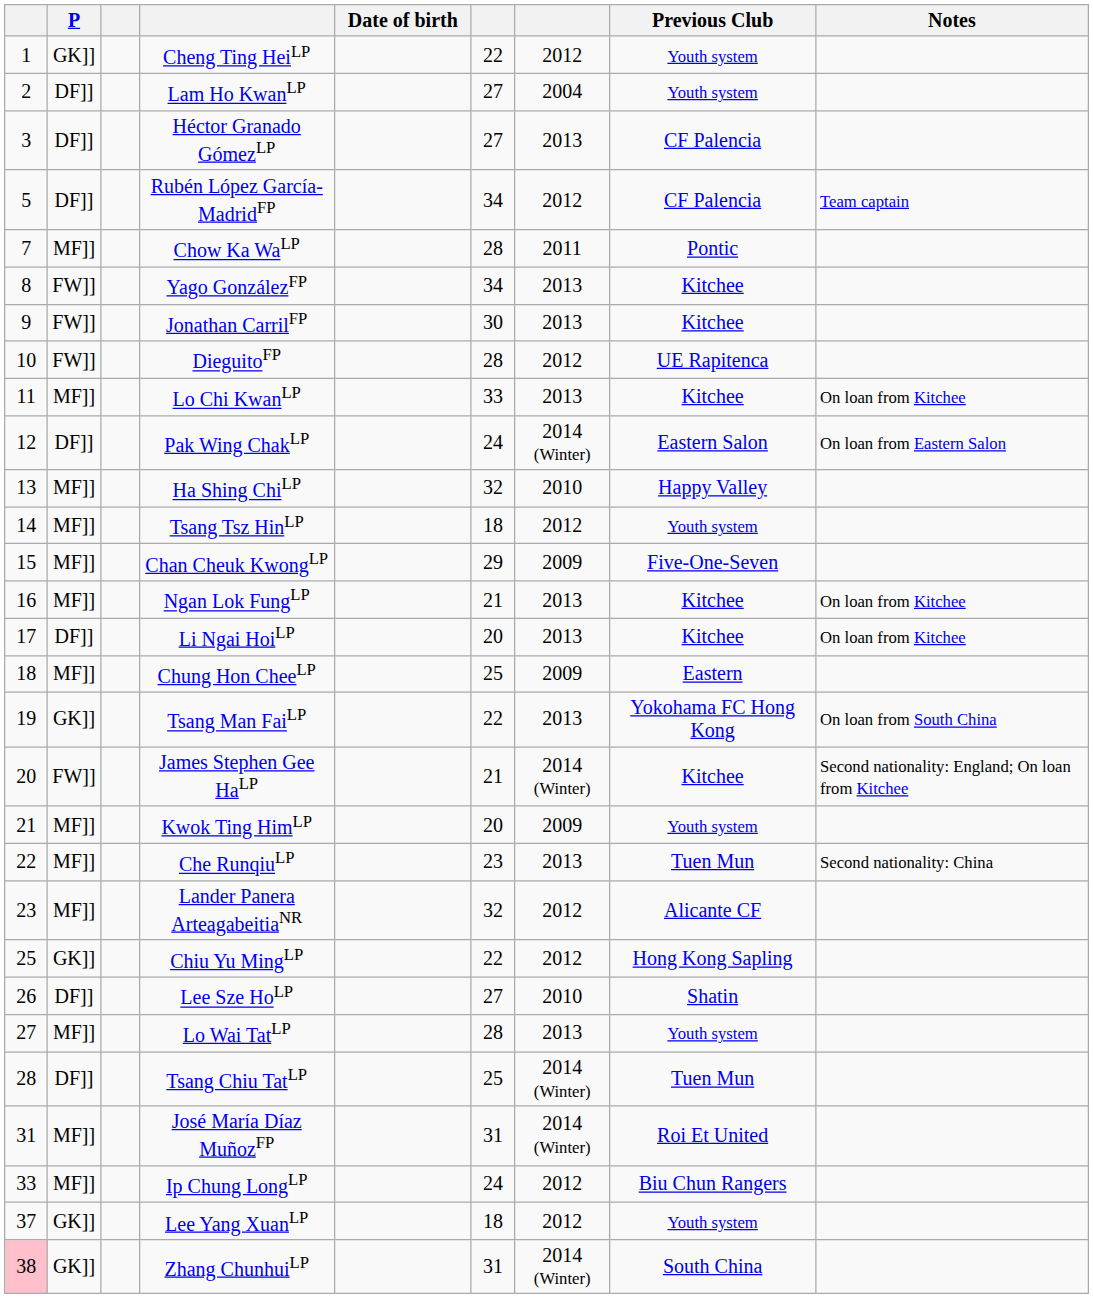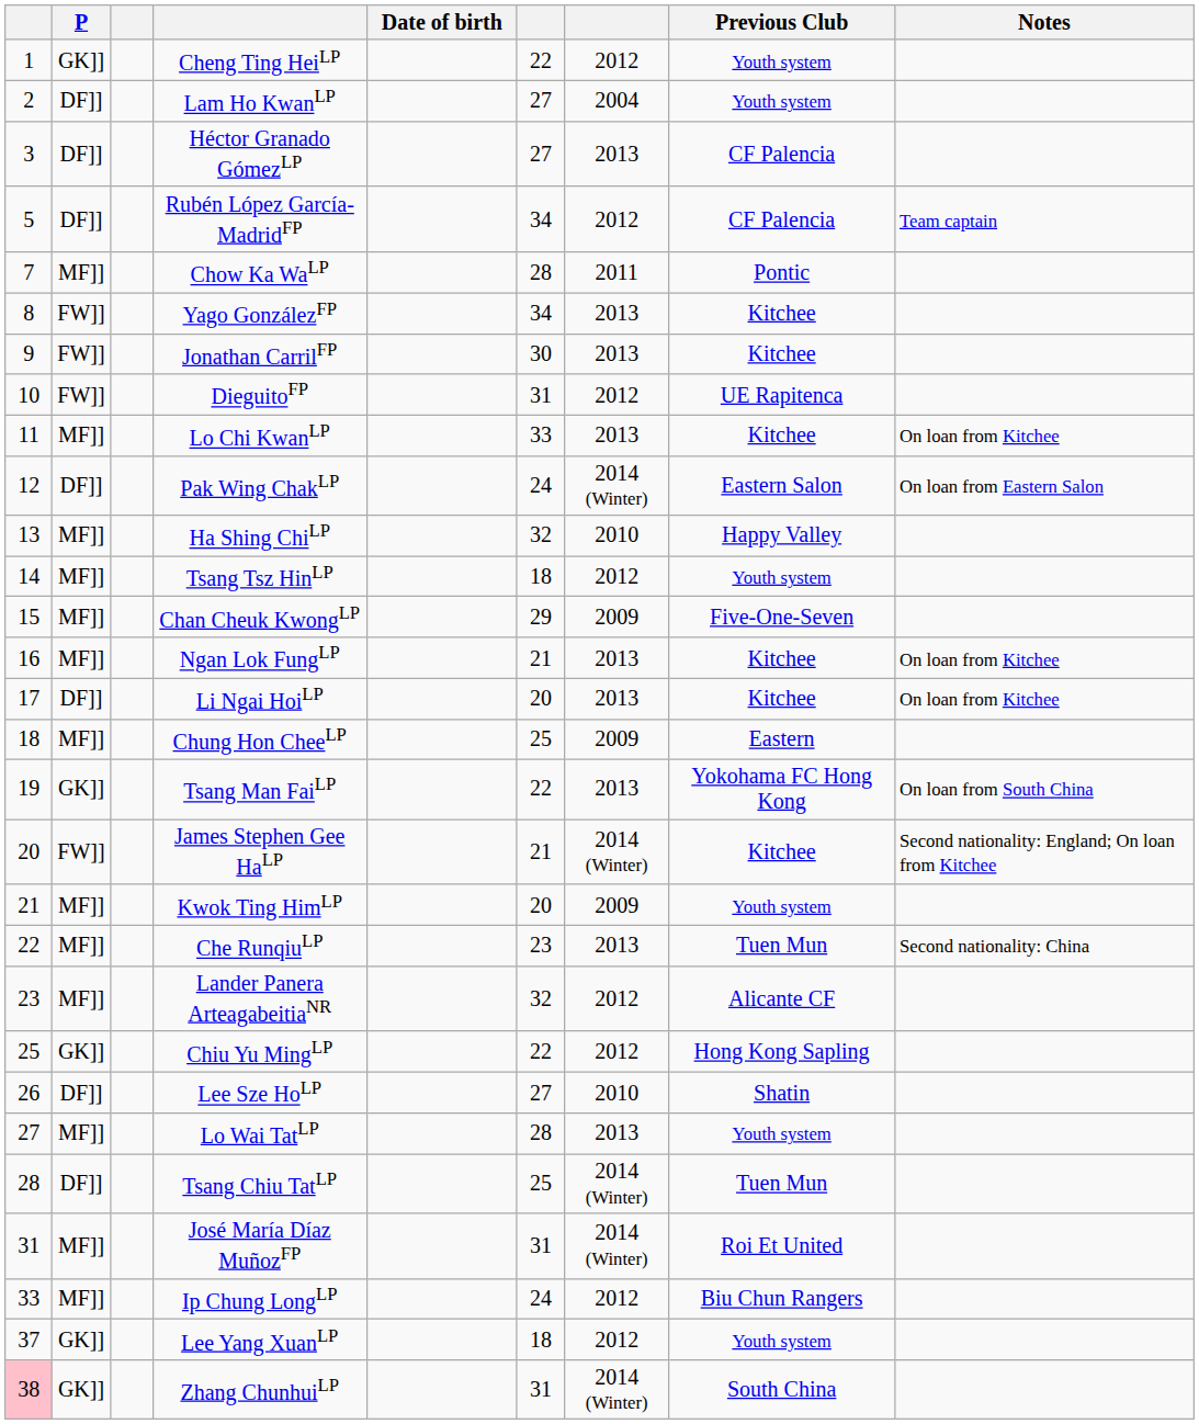 <table class="wikitable sortable" style="text-align: center;">
 <tr>
 <th width=30></th>
 <th width=30><a href='#'>P</a></th>
 <th width=30></th>
 <th width=160></th>
 <th width=120>Date of birth</th>
 <th width=30></th>
 <th width=75></th>
 <th width=180>Previous Club</th>
 <th width=250>Notes</th>
 </tr>
 <tr>
 <td>1</td>
 <td [[>GK]]</td>
 <td></td>
 <td><a href='#'>Cheng Ting Hei</a><sup>LP</sup></td>
 <td></td>
 <td>22</td>
 <td>2012</td>
 <td><small><a href='#'>Youth system</a></small></td>
 <td></td>
 </tr>
 <tr>
 <td>2</td>
 <td [[>DF]]</td>
 <td></td>
 <td><a href='#'>Lam Ho Kwan</a><sup>LP</sup></td>
 <td></td>
 <td>27</td>
 <td>2004</td>
 <td><small><a href='#'>Youth system</a></small></td>
 <td></td>
 </tr>
 <tr>
 <td>3</td>
 <td [[>DF]]</td>
 <td></td>
 <td><a href='#'>Héctor Granado Gómez</a><sup>LP</sup></td>
 <td></td>
 <td>27</td>
 <td>2013</td>
 <td><a href='#'>CF Palencia</a></td>
 <td></td>
 </tr>
 <tr>
 <td>5</td>
 <td [[>DF]]</td>
 <td></td>
 <td><a href='#'>Rubén López García-Madrid</a><sup>FP</sup></td>
 <td></td>
 <td>34</td>
 <td>2012</td>
 <td> <a href='#'>CF Palencia</a></td>
 <td align=left><small><a href='#'>Team captain</a></small></td>
 </tr>
 <tr>
 <td>7</td>
 <td [[>MF]]</td>
 <td></td>
 <td><a href='#'>Chow Ka Wa</a><sup>LP</sup></td>
 <td></td>
 <td>28</td>
 <td>2011</td>
 <td> <a href='#'>Pontic</a></td>
 <td></td>
 </tr>
 <tr>
 <td>8</td>
 <td [[>FW]]</td>
 <td></td>
 <td><a href='#'>Yago González</a><sup>FP</sup></td>
 <td></td>
 <td>34</td>
 <td>2013</td>
 <td> <a href='#'>Kitchee</a></td>
 <td></td>
 </tr>
 <tr>
 <td>9</td>
 <td [[>FW]]</td>
 <td></td>
 <td><a href='#'>Jonathan Carril</a><sup>FP</sup></td>
 <td></td>
 <td>30</td>
 <td>2013</td>
 <td> <a href='#'>Kitchee</a></td>
 <td></td>
 </tr>
 <tr>
 <td>10</td>
 <td [[>FW]]</td>
 <td></td>
 <td><a href='#'>Dieguito</a><sup>FP</sup></td>
 <td></td>
-<td>28</td>
+<td>31</td>
 <td>2012</td>
 <td> <a href='#'>UE Rapitenca</a></td>
 <td></td>
 </tr>
 <tr>
 <td>11</td>
 <td [[>MF]]</td>
 <td></td>
 <td><a href='#'>Lo Chi Kwan</a><sup>LP</sup></td>
 <td></td>
 <td>33</td>
 <td>2013</td>
 <td> <a href='#'>Kitchee</a></td>
 <td align=left><small>On loan from <a href='#'>Kitchee</a></small></td>
 </tr>
 <tr>
 <td>12</td>
 <td [[>DF]]</td>
 <td></td>
 <td><a href='#'>Pak Wing Chak</a><sup>LP</sup></td>
 <td></td>
 <td>24</td>
 <td>2014 <small>(Winter)</small></td>
 <td> <a href='#'>Eastern Salon</a></td>
 <td align=left><small>On loan from <a href='#'>Eastern Salon</a></small></td>
 </tr>
 <tr>
 <td>13</td>
 <td [[>MF]]</td>
 <td></td>
 <td><a href='#'>Ha Shing Chi</a><sup>LP</sup></td>
 <td></td>
 <td>32</td>
 <td>2010</td>
 <td> <a href='#'>Happy Valley</a></td>
 <td></td>
 </tr>
 <tr>
 <td>14</td>
 <td [[>MF]]</td>
 <td></td>
 <td><a href='#'>Tsang Tsz Hin</a><sup>LP</sup></td>
 <td></td>
 <td>18</td>
 <td>2012</td>
 <td><small><a href='#'>Youth system</a></small></td>
 <td></td>
 </tr>
 <tr>
 <td>15</td>
 <td [[>MF]]</td>
 <td></td>
 <td><a href='#'>Chan Cheuk Kwong</a><sup>LP</sup></td>
 <td></td>
 <td>29</td>
 <td>2009</td>
 <td> <a href='#'>Five-One-Seven</a></td>
 <td></td>
 </tr>
 <tr>
 <td>16</td>
 <td [[>MF]]</td>
 <td></td>
 <td><a href='#'>Ngan Lok Fung</a><sup>LP</sup></td>
 <td></td>
 <td>21</td>
 <td>2013</td>
 <td> <a href='#'>Kitchee</a></td>
 <td align=left><small>On loan from <a href='#'>Kitchee</a></small></td>
 </tr>
 <tr>
 <td>17</td>
 <td [[>DF]]</td>
 <td></td>
 <td><a href='#'>Li Ngai Hoi</a><sup>LP</sup></td>
 <td></td>
 <td>20</td>
 <td>2013</td>
 <td> <a href='#'>Kitchee</a></td>
 <td align=left><small>On loan from <a href='#'>Kitchee</a></small></td>
 </tr>
 <tr>
 <td>18</td>
 <td [[>MF]]</td>
 <td></td>
 <td><a href='#'>Chung Hon Chee</a><sup>LP</sup></td>
 <td></td>
 <td>25</td>
 <td>2009</td>
 <td> <a href='#'>Eastern</a></td>
 <td></td>
 </tr>
 <tr>
 <td>19</td>
 <td [[>GK]]</td>
 <td></td>
 <td><a href='#'>Tsang Man Fai</a><sup>LP</sup></td>
 <td></td>
 <td>22</td>
 <td>2013</td>
 <td> <a href='#'>Yokohama FC Hong Kong</a></td>
 <td align=left><small>On loan from <a href='#'>South China</a></small></td>
 </tr>
 <tr>
 <td>20</td>
 <td [[>FW]]</td>
 <td></td>
 <td><a href='#'>James Stephen Gee Ha</a><sup>LP</sup></td>
 <td></td>
 <td>21</td>
 <td>2014 <small>(Winter)</small></td>
 <td> <a href='#'>Kitchee</a></td>
 <td align=left><small>Second nationality: England; On loan from <a href='#'>Kitchee</a></small></td>
 </tr>
 <tr>
 <td>21</td>
 <td [[>MF]]</td>
 <td></td>
 <td><a href='#'>Kwok Ting Him</a><sup>LP</sup></td>
 <td></td>
 <td>20</td>
 <td>2009</td>
 <td><small><a href='#'>Youth system</a></small></td>
 <td></td>
 </tr>
 <tr>
 <td>22</td>
 <td [[>MF]]</td>
 <td></td>
 <td><a href='#'>Che Runqiu</a><sup>LP</sup></td>
 <td></td>
 <td>23</td>
 <td>2013</td>
 <td> <a href='#'>Tuen Mun</a></td>
 <td align=left><small>Second nationality: China</small></td>
 </tr>
 <tr>
 <td>23</td>
 <td [[>MF]]</td>
 <td></td>
 <td><a href='#'>Lander Panera Arteagabeitia</a><sup>NR</sup></td>
 <td></td>
 <td>32</td>
 <td>2012</td>
 <td> <a href='#'>Alicante CF</a></td>
 <td></td>
 </tr>
 <tr>
 <td>25</td>
 <td [[>GK]]</td>
 <td></td>
 <td><a href='#'>Chiu Yu Ming</a><sup>LP</sup></td>
 <td></td>
 <td>22</td>
 <td>2012</td>
 <td> <a href='#'>Hong Kong Sapling</a></td>
 <td></td>
 </tr>
 <tr>
 <td>26</td>
 <td [[>DF]]</td>
 <td></td>
 <td><a href='#'>Lee Sze Ho</a><sup>LP</sup></td>
 <td></td>
 <td>27</td>
 <td>2010</td>
 <td> <a href='#'>Shatin</a></td>
 <td></td>
 </tr>
 <tr>
 <td>27</td>
 <td [[>MF]]</td>
 <td></td>
 <td><a href='#'>Lo Wai Tat</a><sup>LP</sup></td>
 <td></td>
 <td>28</td>
 <td>2013</td>
 <td><small><a href='#'>Youth system</a></small></td>
 <td></td>
 </tr>
 <tr>
 <td>28</td>
 <td [[>DF]]</td>
 <td></td>
 <td><a href='#'>Tsang Chiu Tat</a><sup>LP</sup></td>
 <td></td>
 <td>25</td>
 <td>2014 <small>(Winter)</small></td>
 <td> <a href='#'>Tuen Mun</a></td>
 <td></td>
 </tr>
 <tr>
 <td>31</td>
 <td [[>MF]]</td>
 <td></td>
 <td><a href='#'>José María Díaz Muñoz</a><sup>FP</sup></td>
 <td></td>
 <td>31</td>
 <td>2014 <small>(Winter)</small></td>
 <td> <a href='#'>Roi Et United</a></td>
 <td></td>
 </tr>
 <tr>
 <td>33</td>
 <td [[>MF]]</td>
 <td></td>
 <td><a href='#'>Ip Chung Long</a><sup>LP</sup></td>
 <td></td>
 <td>24</td>
 <td>2012</td>
 <td> <a href='#'>Biu Chun Rangers</a></td>
 <td></td>
 </tr>
 <tr>
 <td>37</td>
 <td [[>GK]]</td>
 <td></td>
 <td><a href='#'>Lee Yang Xuan</a><sup>LP</sup></td>
 <td></td>
 <td>18</td>
 <td>2012</td>
 <td><small><a href='#'>Youth system</a></small></td>
 <td></td>
 </tr>
 <tr>
 <td style="background: pink;">38</td>
 <td [[>GK]]</td>
 <td></td>
 <td><a href='#'>Zhang Chunhui</a><sup>LP</sup></td>
 <td></td>
 <td>31</td>
 <td>2014 <small>(Winter)</small></td>
 <td> <a href='#'>South China</a></td>
 <td><br></td>
 </tr>
 </table>
